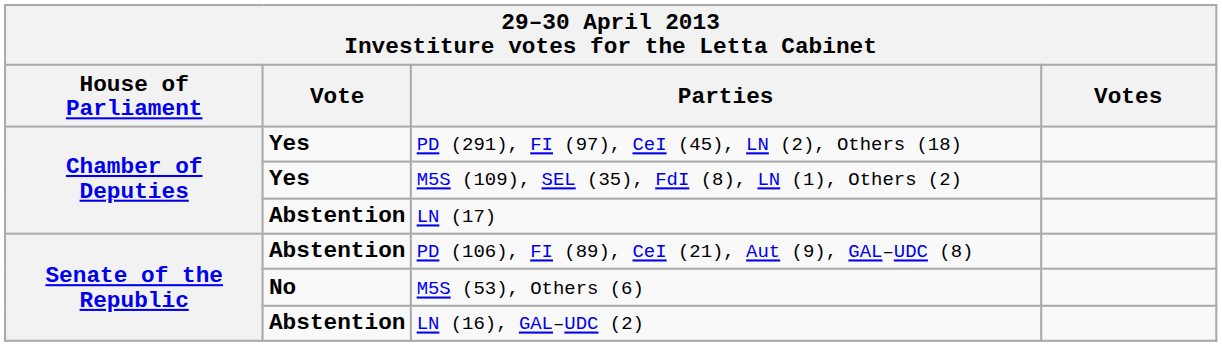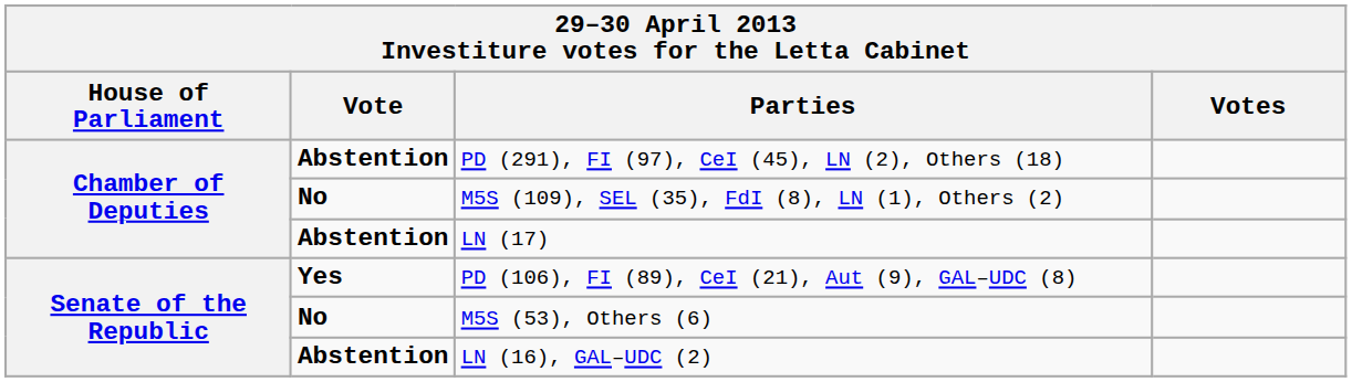 <table class="wikitable" style="font-size:85%;">
 <tr>
 <th colspan="4">29–30 April 2013<br>Investiture votes for the Letta Cabinet</th>
 </tr>
 <tr>
 <th width="120">House of <a href='#'>Parliament</a></th>
 <th width="60">Vote</th>
 <th width="300">Parties</th>
 <th width="80" align="center">Votes</th>
 </tr>
 <tr>
 <th rowspan="3"><a href='#'>Chamber of Deputies</a><br></th>
-<td><strong> Yes</strong></td>
+<td><strong>Abstention</strong></td>
 <td><small><a href='#'>PD</a> (291), <a href='#'>FI</a> (97), <a href='#'>CeI</a> (45), <a href='#'>LN</a> (2), Others (18)</small></td>
 <td></td>
 </tr>
 <tr>
-<td><strong> Yes</strong></td>
+<td><strong> No</strong></td>
 <td><small><a href='#'>M5S</a> (109), <a href='#'>SEL</a> (35), <a href='#'>FdI</a> (8), <a href='#'>LN</a> (1), Others (2)</small></td>
 <td></td>
 </tr>
 <tr>
 <td><strong>Abstention</strong></td>
 <td><small><a href='#'>LN</a> (17)</small></td>
 <td></td>
 </tr>
 <tr>
 <th rowspan="3"><a href='#'>Senate of the Republic</a><br></th>
-<td><strong>Abstention</strong></td>
+<td><strong> Yes</strong></td>
 <td><small><a href='#'>PD</a> (106), <a href='#'>FI</a> (89), <a href='#'>CeI</a> (21), <a href='#'>Aut</a> (9), <a href='#'>GAL</a>–<a href='#'>UDC</a> (8)</small></td>
 <td></td>
 </tr>
 <tr>
 <td><strong> No</strong></td>
 <td><small><a href='#'>M5S</a> (53), Others (6)</small></td>
 <td></td>
 </tr>
 <tr>
 <td><strong>Abstention</strong></td>
 <td><small><a href='#'>LN</a> (16), <a href='#'>GAL</a>–<a href='#'>UDC</a> (2)</small></td>
 <td></td>
 </tr>
 </table>
